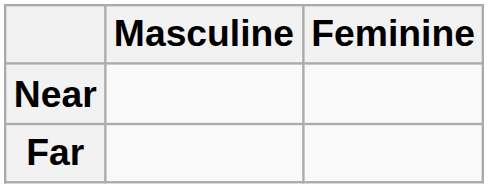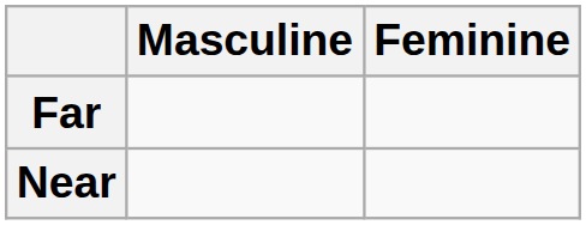 <table class="wikitable">
 <tr>
 <th></th>
 <th>Masculine</th>
 <th>Feminine</th>
 </tr>
 <tr>
+<th>Far</th>
+<td></td>
+<td></td>
+</tr>
+<tr>
 <th>Near</th>
 <td></td>
 <td></td>
 </tr>
-<tr>
-<th>Far</th>
-<td></td>
-<td></td>
-</tr>
 </table>
